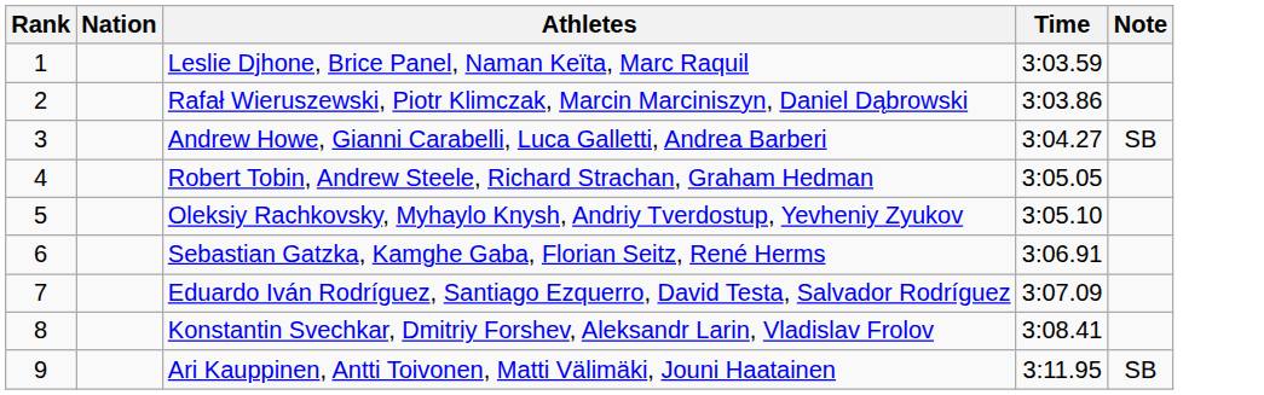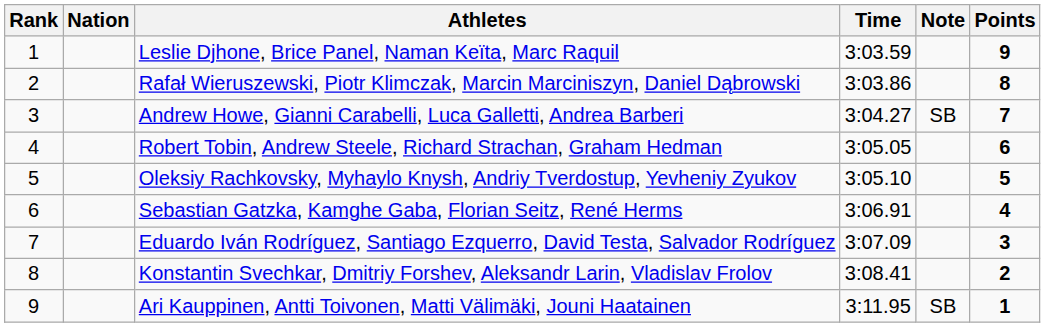 <table class="wikitable sortable" style="text-align:center">
 <tr>
 <th>Rank</th>
 <th>Nation</th>
 <th>Athletes</th>
 <th>Time</th>
 <th>Note</th>
+<th>Points</th>
 </tr>
 <tr>
 <td>1</td>
 <td align=left></td>
 <td align=left><a href='#'>Leslie Djhone</a>, <a href='#'>Brice Panel</a>, <a href='#'>Naman Keïta</a>, <a href='#'>Marc Raquil</a></td>
 <td>3:03.59</td>
 <td></td>
+<td><strong>9</strong></td>
 </tr>
 <tr>
 <td>2</td>
 <td align=left></td>
 <td align=left><a href='#'>Rafał Wieruszewski</a>, <a href='#'>Piotr Klimczak</a>, <a href='#'>Marcin Marciniszyn</a>, <a href='#'>Daniel Dąbrowski</a></td>
 <td>3:03.86</td>
 <td></td>
+<td><strong>8</strong></td>
 </tr>
 <tr>
 <td>3</td>
 <td align=left></td>
 <td align=left><a href='#'>Andrew Howe</a>, <a href='#'>Gianni Carabelli</a>, <a href='#'>Luca Galletti</a>, <a href='#'>Andrea Barberi</a></td>
 <td>3:04.27</td>
 <td>SB</td>
+<td><strong>7</strong></td>
 </tr>
 <tr>
 <td>4</td>
 <td align=left></td>
 <td align=left><a href='#'>Robert Tobin</a>, <a href='#'>Andrew Steele</a>, <a href='#'>Richard Strachan</a>, <a href='#'>Graham Hedman</a></td>
 <td>3:05.05</td>
 <td></td>
+<td><strong>6</strong></td>
 </tr>
 <tr>
 <td>5</td>
 <td align=left></td>
 <td align=left><a href='#'>Oleksiy Rachkovsky</a>, <a href='#'>Myhaylo Knysh</a>, <a href='#'>Andriy Tverdostup</a>, <a href='#'>Yevheniy Zyukov</a></td>
 <td>3:05.10</td>
 <td></td>
+<td><strong>5</strong></td>
 </tr>
 <tr>
 <td>6</td>
 <td align=left></td>
 <td align=left><a href='#'>Sebastian Gatzka</a>, <a href='#'>Kamghe Gaba</a>, <a href='#'>Florian Seitz</a>, <a href='#'>René Herms</a></td>
 <td>3:06.91</td>
 <td></td>
+<td><strong>4</strong></td>
 </tr>
 <tr>
 <td>7</td>
 <td align=left></td>
 <td align=left><a href='#'>Eduardo Iván Rodríguez</a>, <a href='#'>Santiago Ezquerro</a>, <a href='#'>David Testa</a>, <a href='#'>Salvador Rodríguez</a></td>
 <td>3:07.09</td>
 <td></td>
+<td><strong>3</strong></td>
 </tr>
 <tr>
 <td>8</td>
 <td align=left></td>
 <td align=left><a href='#'>Konstantin Svechkar</a>, <a href='#'>Dmitriy Forshev</a>, <a href='#'>Aleksandr Larin</a>, <a href='#'>Vladislav Frolov</a></td>
 <td>3:08.41</td>
 <td></td>
+<td><strong>2</strong></td>
 </tr>
 <tr>
 <td>9</td>
 <td align=left></td>
 <td align=left><a href='#'>Ari Kauppinen</a>, <a href='#'>Antti Toivonen</a>, <a href='#'>Matti Välimäki</a>, <a href='#'>Jouni Haatainen</a></td>
 <td>3:11.95</td>
 <td>SB</td>
+<td><strong>1</strong></td>
 </tr>
 </table>
